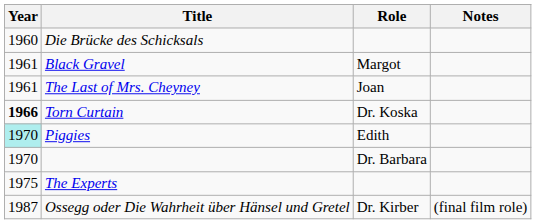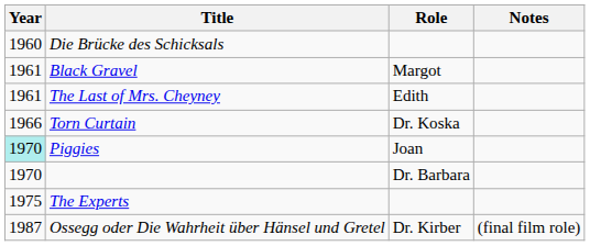 <table class="wikitable">
 <tr>
 <th>Year</th>
 <th>Title</th>
 <th>Role</th>
 <th>Notes</th>
 </tr>
 <tr>
 <td>1960</td>
 <td><em>Die Brücke des Schicksals</em></td>
 <td></td>
 <td></td>
 </tr>
 <tr>
 <td>1961</td>
 <td><em><a href='#'>Black Gravel</a></em></td>
 <td>Margot</td>
 <td></td>
 </tr>
 <tr>
 <td>1961</td>
 <td><em><a href='#'>The Last of Mrs. Cheyney</a></em></td>
-<td>Joan</td>
+<td>Edith</td>
 <td></td>
 </tr>
 <tr>
-<td><strong>1966</strong></td>
+<td>1966</td>
 <td><em><a href='#'>Torn Curtain</a></em></td>
 <td>Dr. Koska</td>
 <td></td>
 </tr>
 <tr>
 <td style="background: paleturquoise;">1970</td>
 <td><em><a href='#'>Piggies</a></em></td>
-<td>Edith</td>
+<td>Joan</td>
 <td></td>
 </tr>
 <tr>
 <td>1970</td>
 <td><em></em></td>
 <td>Dr. Barbara</td>
 <td></td>
 </tr>
 <tr>
 <td>1975</td>
 <td><em><a href='#'>The Experts</a></em></td>
 <td></td>
 <td></td>
 </tr>
 <tr>
 <td>1987</td>
 <td><em>Ossegg oder Die Wahrheit über Hänsel und Gretel</em></td>
 <td>Dr. Kirber</td>
 <td>(final film role)</td>
 </tr>
 </table>
